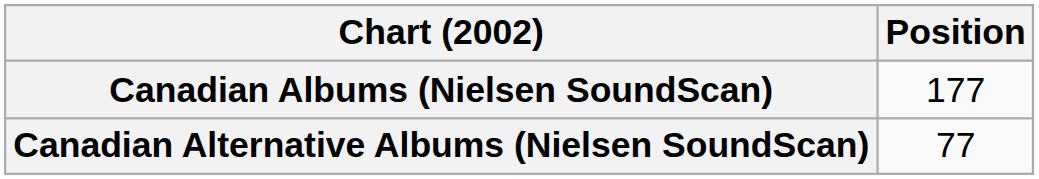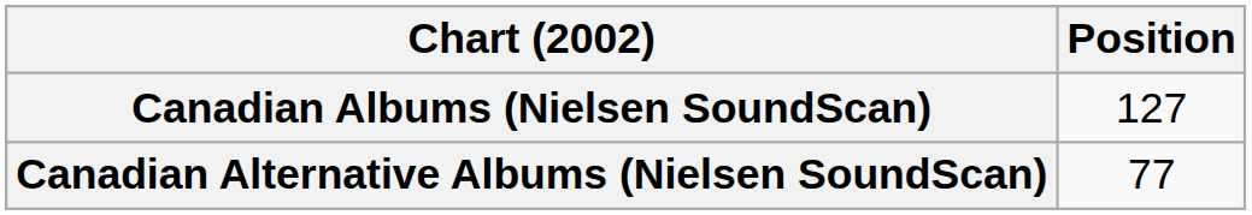 <table class="wikitable plainrowheaders">
 <tr>
 <th>Chart (2002)</th>
 <th>Position</th>
 </tr>
 <tr>
 <th scope="row">Canadian Albums (Nielsen SoundScan)</th>
-<td align="center">177</td>
+<td align="center">127</td>
 </tr>
 <tr>
 <th scope="row">Canadian Alternative Albums (Nielsen SoundScan)</th>
 <td style="text-align:center;">77</td>
 </tr>
 </table>
